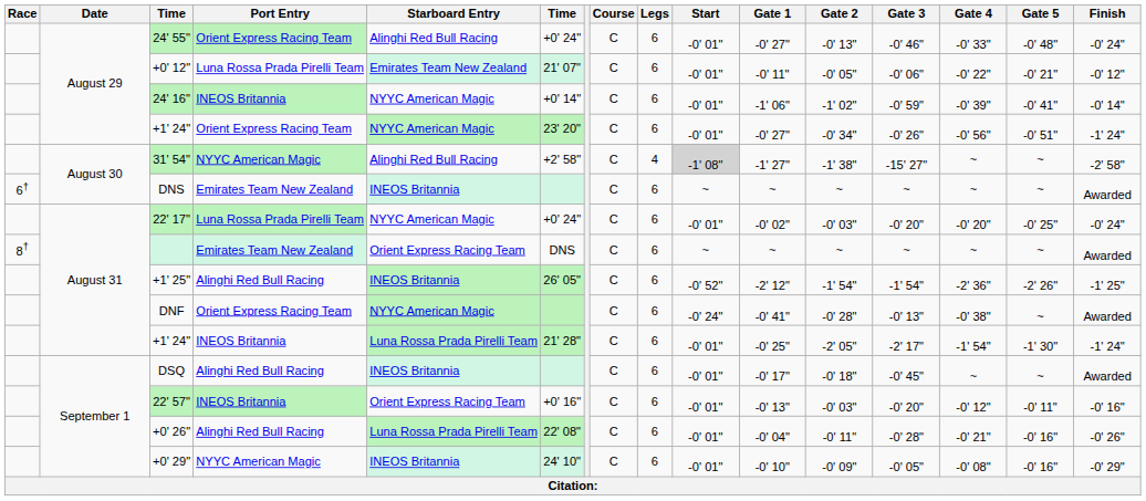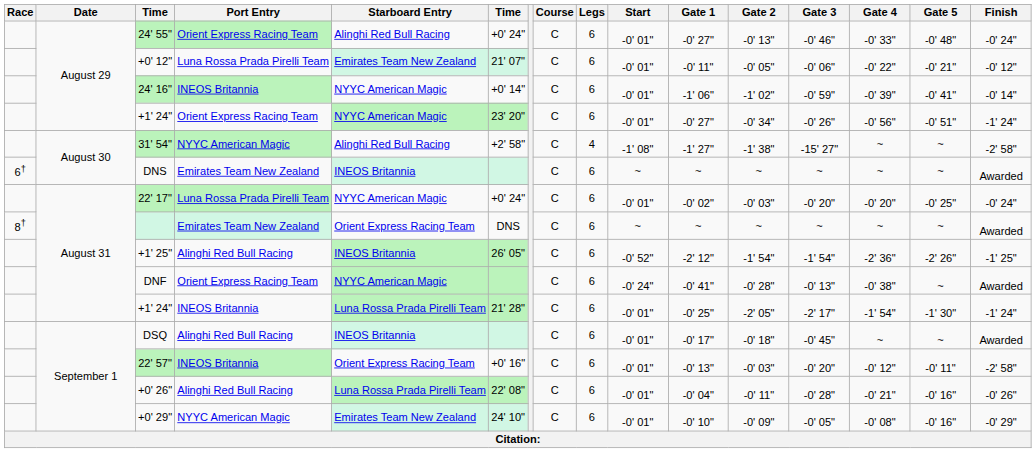 <table class="wikitable" style="font-size:10pt;line-height:1.0;text-align: center;">
 <tr>
 <th>Race</th>
 <th style=width:8.5em>Date</th>
 <th>Time</th>
 <th>Port Entry</th>
 <th>Starboard Entry</th>
 <th>Time</th>
 <th rowspan="16"></th>
 <th>Course</th>
 <th>Legs</th>
 <th style=width:5em>Start</th>
 <th style=width:5em>Gate 1</th>
 <th style=width:5em>Gate 2</th>
 <th style=width:5em>Gate 3</th>
 <th style=width:5em>Gate 4</th>
 <th style=width:5em>Gate 5</th>
 <th style=width:5em>Finish</th>
 </tr>
 <tr>
 <td></td>
 <td Rowspan="4">August 29</td>
 <td bgcolor="#BBF3BB">24' 55"</td>
 <td style="text-align: left;" bgcolor="#BBF3BB"> <a href='#'>Orient Express Racing Team</a></td>
 <td style="text-align: left;"> <a href='#'>Alinghi Red Bull Racing</a></td>
 <td>+0' 24"</td>
 <td>C</td>
 <td>6</td>
 <td><br>-0' 01"</td>
 <td><br>-0' 27"</td>
 <td><br>-0' 13"</td>
 <td><br>-0' 46"</td>
 <td><br>-0' 33"</td>
 <td><br>-0' 48"</td>
 <td><br>-0' 24"</td>
 </tr>
 <tr>
 <td></td>
 <td>+0' 12"</td>
 <td style="text-align: left;"> <a href='#'>Luna Rossa Prada Pirelli Team</a></td>
 <td style="text-align: left;" bgcolor="#D1F7E4"> <a href='#'>Emirates Team New Zealand</a></td>
 <td bgcolor="#D1F7E4">21' 07"</td>
 <td>C</td>
 <td>6</td>
 <td><br>-0' 01"</td>
 <td><br>-0' 11"</td>
 <td><br>-0' 05"</td>
 <td><br>-0' 06"</td>
 <td><br>-0' 22"</td>
 <td><br>-0' 21"</td>
 <td><br>-0' 12"</td>
 </tr>
 <tr>
 <td></td>
 <td bgcolor="#BBF3BB">24' 16"</td>
 <td style="text-align: left;" bgcolor="#BBF3BB"> <a href='#'>INEOS Britannia</a></td>
 <td style="text-align: left;"> <a href='#'>NYYC American Magic</a></td>
 <td>+0' 14"</td>
 <td>C</td>
 <td>6</td>
 <td><br>-0' 01"</td>
 <td><br>-1' 06"</td>
 <td><br>-1' 02"</td>
 <td><br>-0' 59"</td>
 <td><br>-0' 39"</td>
 <td><br>-0' 41"</td>
 <td><br>-0' 14"</td>
 </tr>
 <tr>
 <td></td>
 <td>+1' 24"</td>
 <td style="text-align: left;"> <a href='#'>Orient Express Racing Team</a></td>
 <td style="text-align: left;"bgcolor="#BBF3BB"> <a href='#'>NYYC American Magic</a></td>
 <td bgcolor="#BBF3BB">23' 20"</td>
 <td>C</td>
 <td>6</td>
 <td><br>-0' 01"</td>
 <td><br>-0' 27"</td>
 <td><br>-0' 34"</td>
 <td><br>-0' 26"</td>
 <td><br>-0' 56"</td>
 <td><br>-0' 51"</td>
 <td><br>-1' 24"</td>
 </tr>
 <tr>
 <td></td>
 <td Rowspan="2">August 30</td>
 <td bgcolor="#BBF3BB">31' 54"</td>
 <td style="text-align: left;" bgcolor="#BBF3BB"> <a href='#'>NYYC American Magic</a></td>
 <td style="text-align: left;"> <a href='#'>Alinghi Red Bull Racing</a></td>
 <td>+2' 58"</td>
 <td>C</td>
 <td>4</td>
-<td style="background: lightgrey;"><br>-1' 08"</td>
+<td><br>-1' 08"</td>
 <td><br>-1' 27"</td>
 <td><br>-1' 38"</td>
 <td><br>-15' 27"</td>
 <td>~</td>
 <td>~</td>
 <td><br>-2' 58"</td>
 </tr>
 <tr>
 <td>6<sup>†</sup></td>
 <td>DNS</td>
 <td style="text-align: left;"> <a href='#'>Emirates Team New Zealand</a></td>
 <td style="text-align: left;" bgcolor="#D1F7E4"> <a href='#'>INEOS Britannia</a></td>
 <td bgcolor="#D1F7E4"></td>
 <td>C</td>
 <td>6</td>
 <td>~</td>
 <td>~</td>
 <td>~</td>
 <td>~</td>
 <td>~</td>
 <td>~</td>
 <td><br>Awarded</td>
 </tr>
 <tr>
 <td></td>
 <td Rowspan="5">August 31</td>
 <td bgcolor="#BBF3BB">22' 17"</td>
 <td style="text-align: left;" bgcolor="#BBF3BB"> <a href='#'>Luna Rossa Prada Pirelli Team</a></td>
 <td style="text-align: left;"> <a href='#'>NYYC American Magic</a></td>
 <td>+0' 24"</td>
 <td>C</td>
 <td>6</td>
 <td><br>-0' 01"</td>
 <td><br>-0' 02"</td>
 <td><br>-0' 03"</td>
 <td><br>-0' 20"</td>
 <td><br>-0' 20"</td>
 <td><br>-0' 25"</td>
 <td><br>-0' 24"</td>
 </tr>
 <tr>
 <td>8<sup>†</sup></td>
 <td bgcolor="#D1F7E4"></td>
 <td style="text-align: left;" bgcolor="#D1F7E4"> <a href='#'>Emirates Team New Zealand</a></td>
 <td style="text-align: left;"> <a href='#'>Orient Express Racing Team</a></td>
 <td>DNS</td>
 <td>C</td>
 <td>6</td>
 <td>~</td>
 <td>~</td>
 <td>~</td>
 <td>~</td>
 <td>~</td>
 <td>~</td>
 <td><br>Awarded</td>
 </tr>
 <tr>
 <td></td>
 <td>+1' 25"</td>
 <td style="text-align: left;"> <a href='#'>Alinghi Red Bull Racing</a></td>
 <td style="text-align: left;" bgcolor="#BBF3BB"> <a href='#'>INEOS Britannia</a></td>
 <td bgcolor="#BBF3BB">26' 05"</td>
 <td>C</td>
 <td>6</td>
 <td><br>-0' 52"</td>
 <td><br>-2' 12"</td>
 <td><br>-1' 54"</td>
 <td><br>-1' 54"</td>
 <td><br>-2' 36"</td>
 <td><br>-2' 26"</td>
 <td><br>-1' 25"</td>
 </tr>
 <tr>
 <td></td>
 <td>DNF</td>
 <td style="text-align: left;"> <a href='#'>Orient Express Racing Team</a></td>
 <td style="text-align: left;"bgcolor="#BBF3BB"> <a href='#'>NYYC American Magic</a></td>
 <td bgcolor="#BBF3BB"></td>
 <td>C</td>
 <td>6</td>
 <td><br>-0' 24"</td>
 <td><br>-0' 41"</td>
 <td><br>-0' 28"</td>
 <td><br>-0' 13"</td>
 <td><br>-0' 38"</td>
 <td><br>~</td>
 <td><br>Awarded</td>
 </tr>
 <tr>
 <td></td>
 <td>+1' 24"</td>
 <td style="text-align: left;"> <a href='#'>INEOS Britannia</a></td>
 <td style="text-align: left;" bgcolor="#BBF3BB"> <a href='#'>Luna Rossa Prada Pirelli Team</a></td>
 <td bgcolor="#BBF3BB">21' 28"</td>
 <td>C</td>
 <td>6</td>
 <td><br>-0' 01"</td>
 <td><br>-0' 25"</td>
 <td><br>-2' 05"</td>
 <td><br>-2' 17"</td>
 <td><br>-1' 54"</td>
 <td><br>-1' 30"</td>
 <td><br>-1' 24"</td>
 </tr>
 <tr>
 <td></td>
 <td Rowspan="4">September 1</td>
 <td>DSQ</td>
 <td style="text-align: left;"> <a href='#'>Alinghi Red Bull Racing</a></td>
 <td style="text-align: left;" bgcolor="#D1F7E4"> <a href='#'>INEOS Britannia</a></td>
 <td bgcolor="#D1F7E4"></td>
 <td>C</td>
 <td>6</td>
 <td><br>-0' 01"</td>
 <td><br>-0' 17"</td>
 <td><br>-0' 18"</td>
 <td><br>-0' 45"</td>
 <td><br>~</td>
 <td><br>~</td>
 <td><br>Awarded</td>
 </tr>
 <tr>
 <td></td>
 <td bgcolor="#BBF3BB">22' 57"</td>
 <td style="text-align: left;" bgcolor="#BBF3BB"> <a href='#'>INEOS Britannia</a></td>
 <td style="text-align: left;"> <a href='#'>Orient Express Racing Team</a></td>
 <td>+0' 16"</td>
 <td>C</td>
 <td>6</td>
 <td><br>-0' 01"</td>
 <td><br>-0' 13"</td>
 <td><br>-0' 03"</td>
 <td><br>-0' 20"</td>
 <td><br>-0' 12"</td>
 <td><br>-0' 11"</td>
-<td><br>-0' 16"</td>
+<td><br>-2' 58"</td>
 </tr>
 <tr>
 <td></td>
 <td>+0' 26"</td>
 <td style="text-align: left;"> <a href='#'>Alinghi Red Bull Racing</a></td>
 <td style="text-align: left;" bgcolor="#BBF3BB"> <a href='#'>Luna Rossa Prada Pirelli Team</a></td>
 <td bgcolor="#BBF3BB">22' 08"</td>
 <td>C</td>
 <td>6</td>
 <td><br>-0' 01"</td>
 <td><br>-0' 04"</td>
 <td><br>-0' 11"</td>
 <td><br>-0' 28"</td>
 <td><br>-0' 21"</td>
 <td><br>-0' 16"</td>
 <td><br>-0' 26"</td>
 </tr>
 <tr>
 <td></td>
 <td>+0' 29"</td>
 <td style="text-align: left;"> <a href='#'>NYYC American Magic</a></td>
-<td style="text-align: left;" bgcolor="#D1F7E4"> <a href='#'>INEOS Britannia</a></td>
+<td style="text-align: left;" bgcolor="#D1F7E4"> <a href='#'>Emirates Team New Zealand</a></td>
 <td bgcolor="#D1F7E4">24' 10"</td>
 <td>C</td>
 <td>6</td>
 <td><br>-0' 01"</td>
 <td><br>-0' 10"</td>
 <td><br>-0' 09"</td>
 <td><br>-0' 05"</td>
 <td><br>-0' 08"</td>
 <td><br>-0' 16"</td>
 <td><br>-0' 29"</td>
 </tr>
 <tr>
 <th colspan="16">Citation:</th>
 </tr>
 </table>
